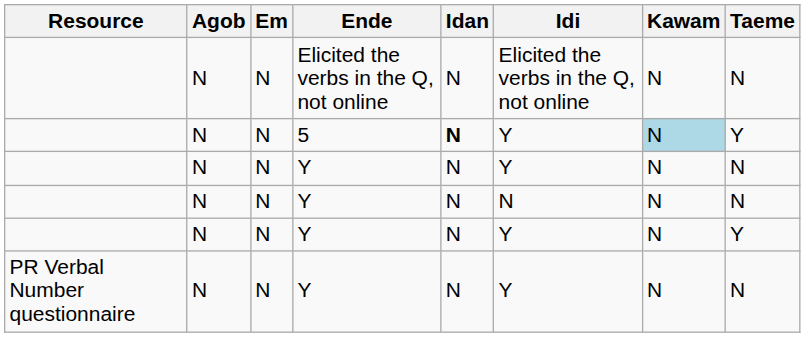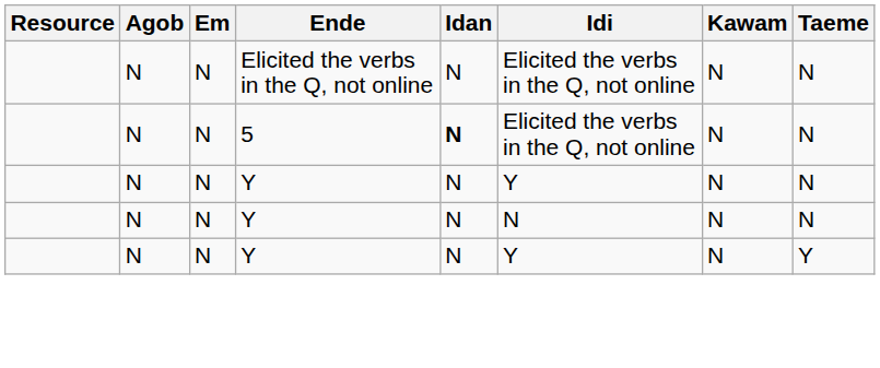 <table class="wikitable">
 <tr>
 <th>Resource</th>
 <th>Agob</th>
 <th>Em</th>
 <th>Ende</th>
 <th>Idan</th>
 <th>Idi</th>
 <th>Kawam</th>
 <th>Taeme</th>
 </tr>
 <tr>
 <td></td>
 <td>N</td>
 <td>N</td>
 <td>Elicited the verbs in the Q, not online</td>
 <td>N</td>
 <td>Elicited the verbs in the Q, not online</td>
 <td>N</td>
 <td>N</td>
 </tr>
 <tr>
 <td></td>
 <td>N</td>
 <td>N</td>
 <td>5</td>
 <td><strong>N</strong></td>
-<td>Y</td>
-<td style="background: lightblue;">N</td>
-<td>Y</td>
+<td>Elicited the verbs in the Q, not online</td>
+<td>N</td>
+<td>N</td>
 </tr>
 <tr>
 <td></td>
 <td>N</td>
 <td>N</td>
 <td>Y</td>
 <td>N</td>
 <td>Y</td>
 <td>N</td>
 <td>N</td>
 </tr>
 <tr>
 <td></td>
 <td>N</td>
 <td>N</td>
 <td>Y</td>
 <td>N</td>
 <td>N</td>
 <td>N</td>
 <td>N</td>
 </tr>
 <tr>
 <td></td>
 <td>N</td>
 <td>N</td>
 <td>Y</td>
 <td>N</td>
 <td>Y</td>
 <td>N</td>
 <td>Y</td>
 </tr>
-<tr>
-<td>PR Verbal Number questionnaire</td>
-<td>N</td>
-<td>N</td>
-<td>Y</td>
-<td>N</td>
-<td>Y</td>
-<td>N</td>
-<td>N</td>
-</tr>
 </table>
